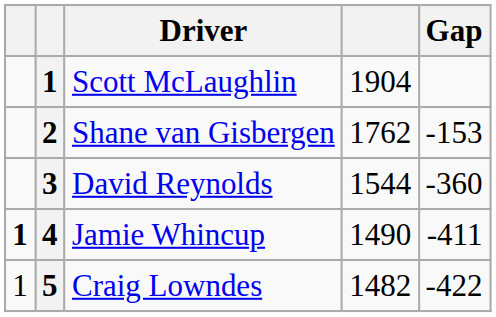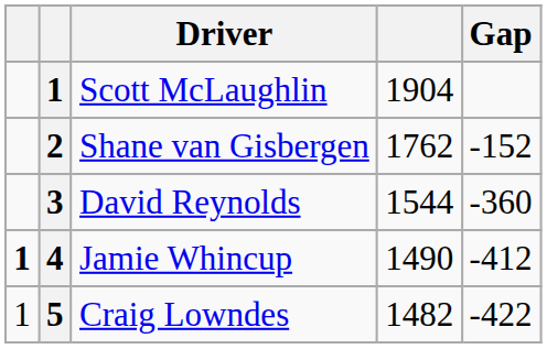 <table class="wikitable" style="font-size: 95%;">
 <tr>
 <th></th>
 <th></th>
 <th>Driver</th>
 <th></th>
 <th>Gap</th>
 </tr>
 <tr>
 <td align="left"></td>
 <th>1</th>
 <td> <a href='#'>Scott McLaughlin</a></td>
 <td align="right">1904</td>
 <td align="right"></td>
 </tr>
 <tr>
 <td align="left"></td>
 <th>2</th>
 <td> <a href='#'>Shane van Gisbergen</a></td>
 <td align="right">1762</td>
-<td align="right">-153</td>
+<td align="right">-152</td>
 </tr>
 <tr>
 <td align="left"></td>
 <th>3</th>
 <td> <a href='#'>David Reynolds</a></td>
 <td align="right">1544</td>
 <td align="right">-360</td>
 </tr>
 <tr>
 <td align="left"><strong> 1</strong></td>
 <th>4</th>
 <td> <a href='#'>Jamie Whincup</a></td>
 <td align="right">1490</td>
-<td align="right">-411</td>
+<td align="right">-412</td>
 </tr>
 <tr>
 <td align="left"> 1</td>
 <th>5</th>
 <td> <a href='#'>Craig Lowndes</a></td>
 <td align="right">1482</td>
 <td align="right">-422</td>
 </tr>
 </table>
